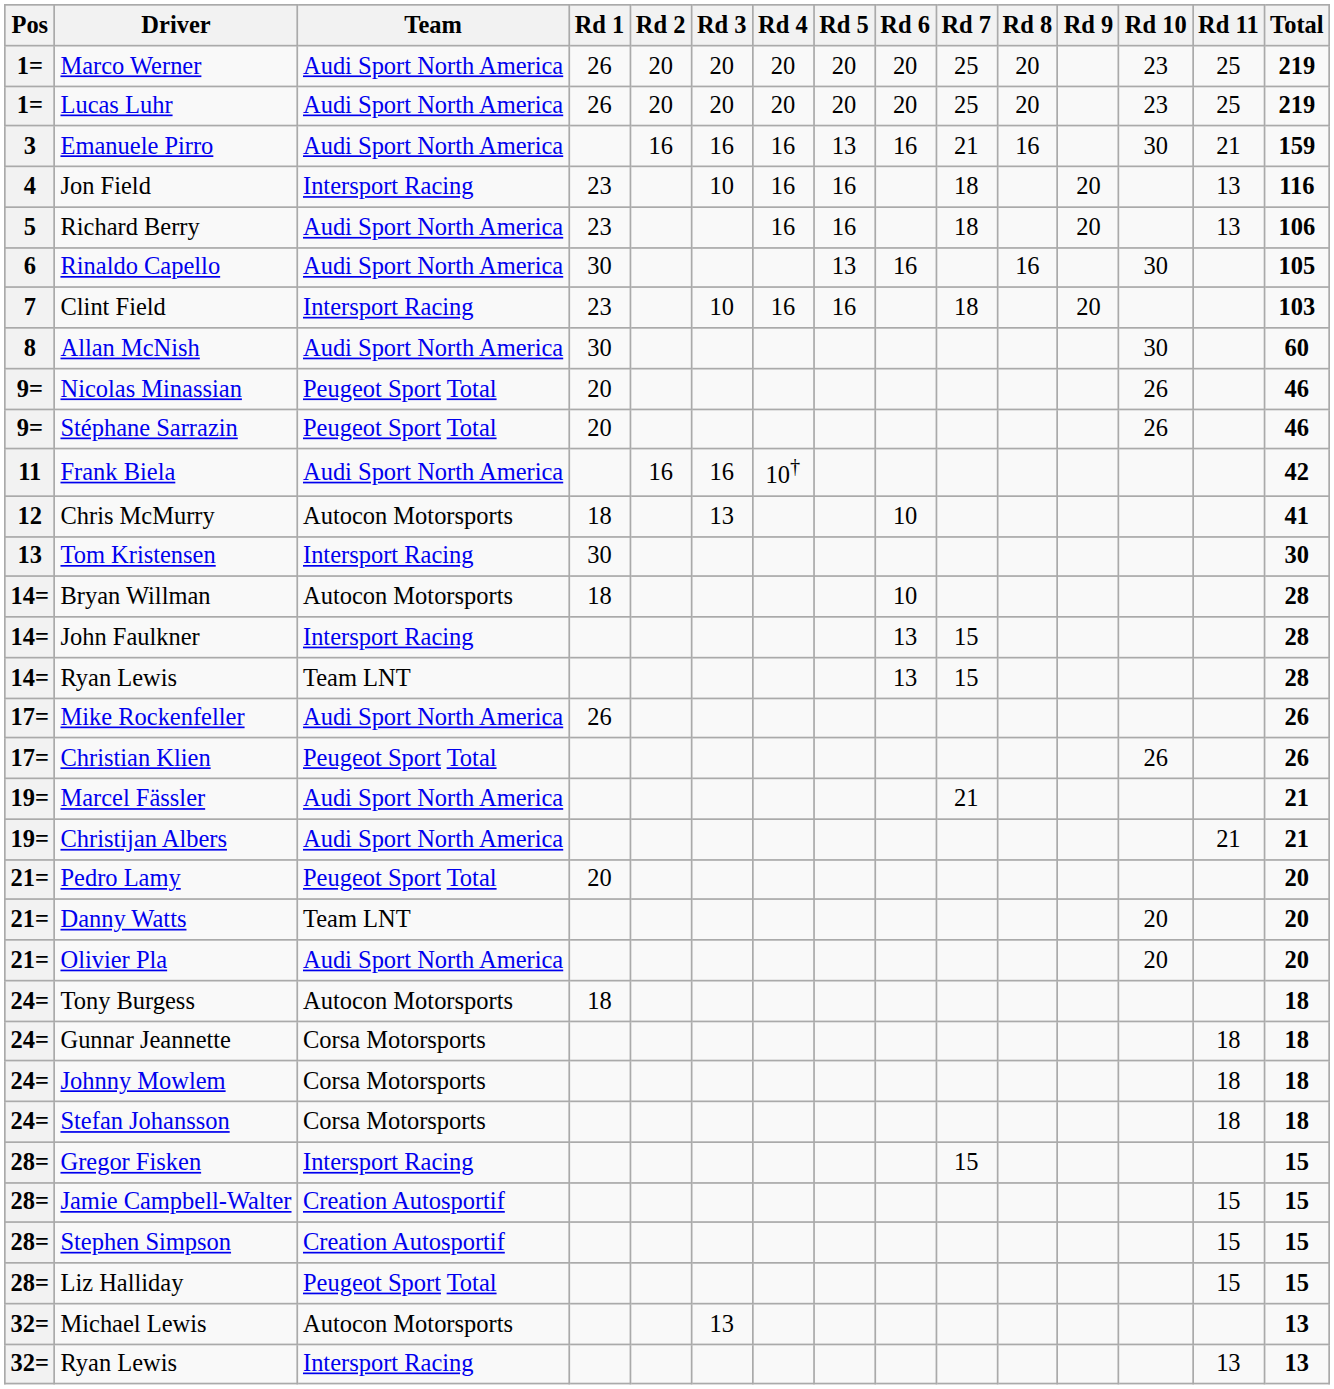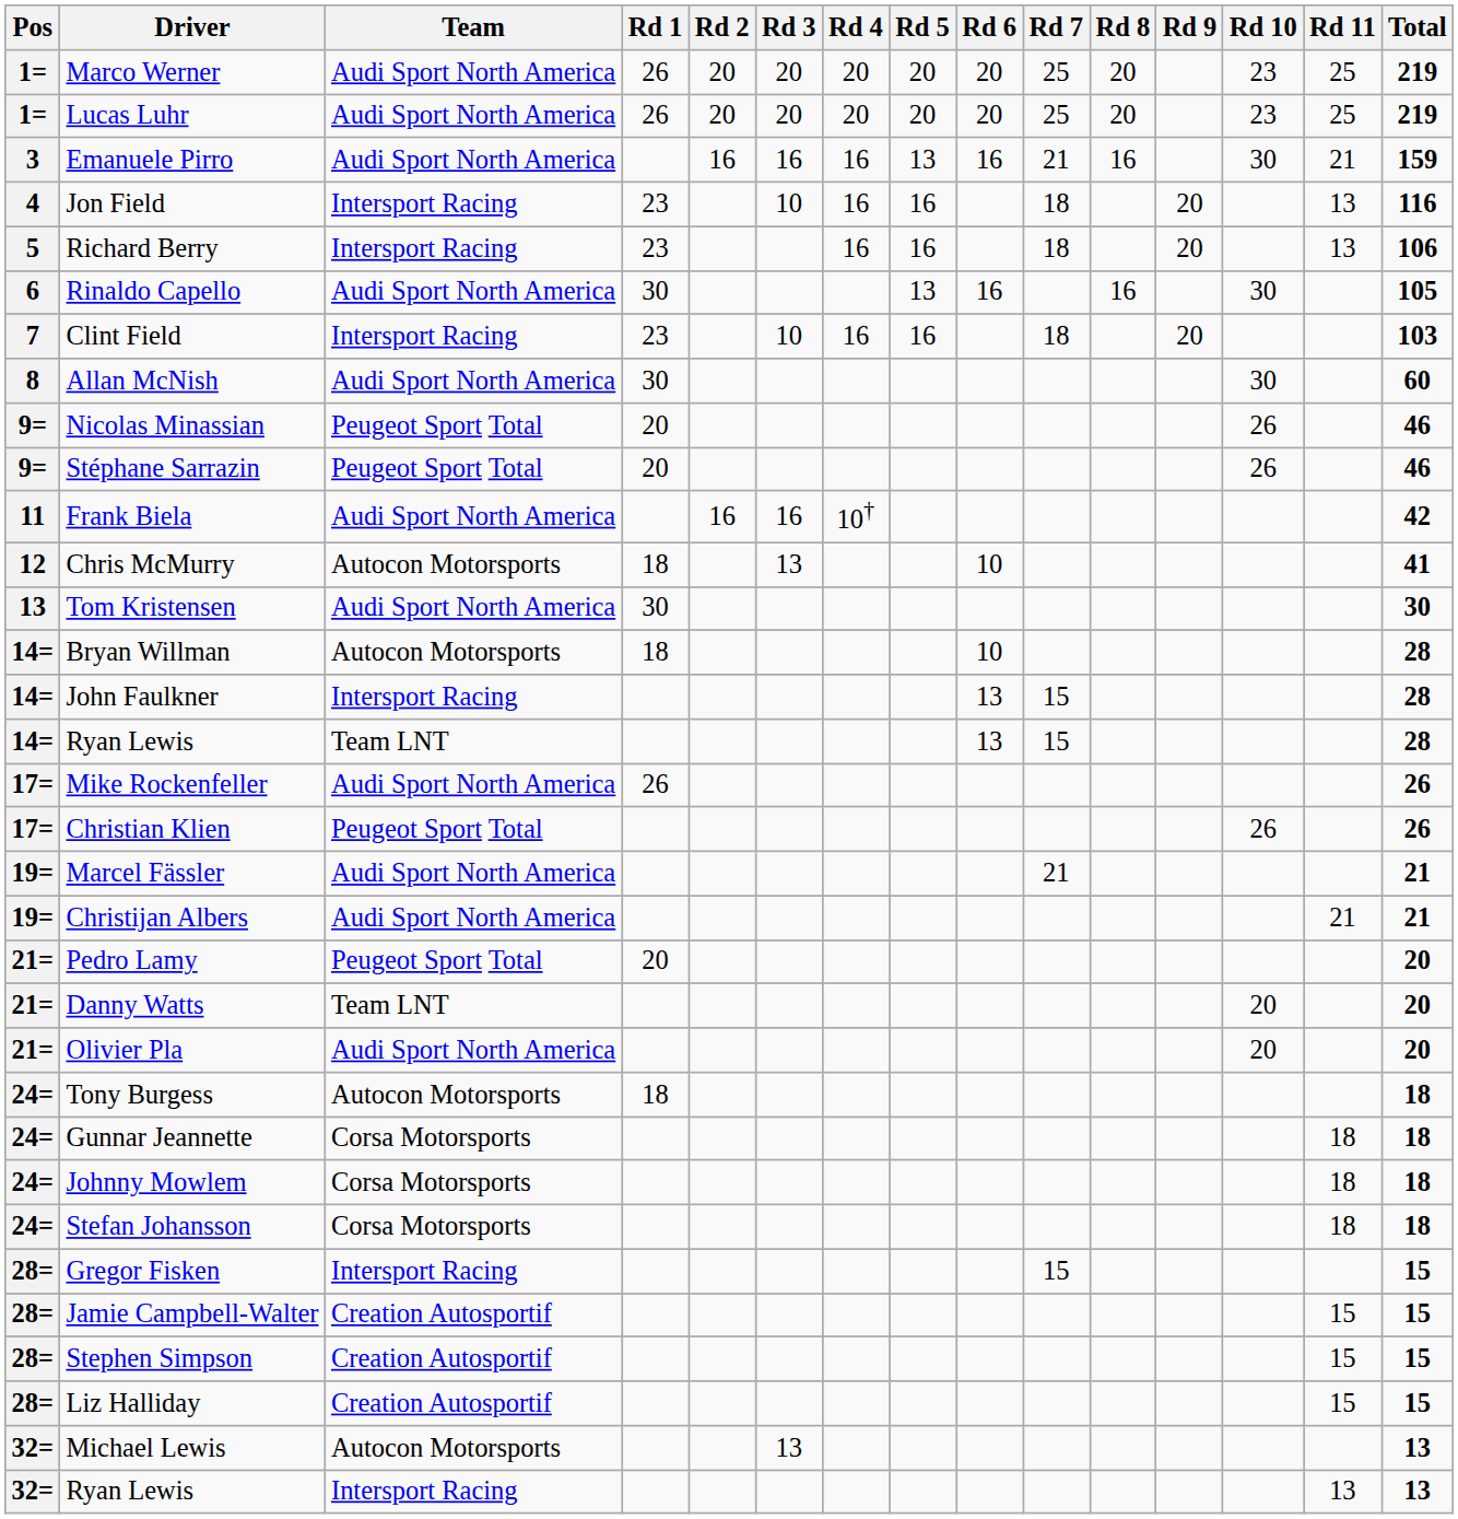 <table class="wikitable" style="font-size: 90%;">
 <tr>
 <th>Pos</th>
 <th>Driver</th>
 <th>Team</th>
 <th>Rd 1</th>
 <th>Rd 2</th>
 <th>Rd 3</th>
 <th>Rd 4</th>
 <th>Rd 5</th>
 <th>Rd 6</th>
 <th>Rd 7</th>
 <th>Rd 8</th>
 <th>Rd 9</th>
 <th>Rd 10</th>
 <th>Rd 11</th>
 <th>Total</th>
 </tr>
 <tr>
 <th>1=</th>
 <td> <a href='#'>Marco Werner</a></td>
 <td> <a href='#'>Audi Sport North America</a></td>
 <td align="center">26</td>
 <td align="center">20</td>
 <td align="center">20</td>
 <td align="center">20</td>
 <td align="center">20</td>
 <td align="center">20</td>
 <td align="center">25</td>
 <td align="center">20</td>
 <td></td>
 <td align="center">23</td>
 <td align="center">25</td>
 <td align="center"><strong>219</strong></td>
 </tr>
 <tr>
 <th>1=</th>
 <td> <a href='#'>Lucas Luhr</a></td>
 <td> <a href='#'>Audi Sport North America</a></td>
 <td align="center">26</td>
 <td align="center">20</td>
 <td align="center">20</td>
 <td align="center">20</td>
 <td align="center">20</td>
 <td align="center">20</td>
 <td align="center">25</td>
 <td align="center">20</td>
 <td></td>
 <td align="center">23</td>
 <td align="center">25</td>
 <td align="center"><strong>219</strong></td>
 </tr>
 <tr>
 <th>3</th>
 <td> <a href='#'>Emanuele Pirro</a></td>
 <td> <a href='#'>Audi Sport North America</a></td>
 <td></td>
 <td align="center">16</td>
 <td align="center">16</td>
 <td align="center">16</td>
 <td align="center">13</td>
 <td align="center">16</td>
 <td align="center">21</td>
 <td align="center">16</td>
 <td></td>
 <td align="center">30</td>
 <td align="center">21</td>
 <td align="center"><strong>159</strong></td>
 </tr>
 <tr>
 <th>4</th>
 <td> Jon Field</td>
 <td> <a href='#'>Intersport Racing</a></td>
 <td align="center">23</td>
 <td></td>
 <td align="center">10</td>
 <td align="center">16</td>
 <td align="center">16</td>
 <td></td>
 <td align="center">18</td>
 <td></td>
 <td align="center">20</td>
 <td></td>
 <td align="center">13</td>
 <td align="center"><strong>116</strong></td>
 </tr>
 <tr>
 <th>5</th>
 <td> Richard Berry</td>
-<td> <a href='#'>Audi Sport North America</a></td>
+<td> <a href='#'>Intersport Racing</a></td>
 <td align="center">23</td>
 <td></td>
 <td></td>
 <td align="center">16</td>
 <td align="center">16</td>
 <td></td>
 <td align="center">18</td>
 <td></td>
 <td align="center">20</td>
 <td></td>
 <td align="center">13</td>
 <td align="center"><strong>106</strong></td>
 </tr>
 <tr>
 <th>6</th>
 <td> <a href='#'>Rinaldo Capello</a></td>
 <td> <a href='#'>Audi Sport North America</a></td>
 <td align="center">30</td>
 <td></td>
 <td></td>
 <td></td>
 <td align="center">13</td>
 <td align="center">16</td>
 <td></td>
 <td align="center">16</td>
 <td></td>
 <td align="center">30</td>
 <td></td>
 <td align="center"><strong>105</strong></td>
 </tr>
 <tr>
 <th>7</th>
 <td> Clint Field</td>
 <td> <a href='#'>Intersport Racing</a></td>
 <td align="center">23</td>
 <td></td>
 <td align="center">10</td>
 <td align="center">16</td>
 <td align="center">16</td>
 <td></td>
 <td align="center">18</td>
 <td></td>
 <td align="center">20</td>
 <td></td>
 <td></td>
 <td align="center"><strong>103</strong></td>
 </tr>
 <tr>
 <th>8</th>
 <td> <a href='#'>Allan McNish</a></td>
 <td> <a href='#'>Audi Sport North America</a></td>
 <td align="center">30</td>
 <td></td>
 <td></td>
 <td></td>
 <td></td>
 <td></td>
 <td></td>
 <td></td>
 <td></td>
 <td align="center">30</td>
 <td></td>
 <td align="center"><strong>60</strong></td>
 </tr>
 <tr>
 <th>9=</th>
 <td> <a href='#'>Nicolas Minassian</a></td>
 <td> <a href='#'>Peugeot Sport</a> <a href='#'>Total</a></td>
 <td align="center">20</td>
 <td></td>
 <td></td>
 <td></td>
 <td></td>
 <td></td>
 <td></td>
 <td></td>
 <td></td>
 <td align="center">26</td>
 <td></td>
 <td align="center"><strong>46</strong></td>
 </tr>
 <tr>
 <th>9=</th>
 <td> <a href='#'>Stéphane Sarrazin</a></td>
 <td> <a href='#'>Peugeot Sport</a> <a href='#'>Total</a></td>
 <td align="center">20</td>
 <td></td>
 <td></td>
 <td></td>
 <td></td>
 <td></td>
 <td></td>
 <td></td>
 <td></td>
 <td align="center">26</td>
 <td></td>
 <td align="center"><strong>46</strong></td>
 </tr>
 <tr>
 <th>11</th>
 <td> <a href='#'>Frank Biela</a></td>
 <td> <a href='#'>Audi Sport North America</a></td>
 <td></td>
 <td align="center">16</td>
 <td align="center">16</td>
 <td align="center">10<sup>†</sup></td>
 <td></td>
 <td></td>
 <td></td>
 <td></td>
 <td></td>
 <td></td>
 <td></td>
 <td align="center"><strong>42</strong></td>
 </tr>
 <tr>
 <th>12</th>
 <td> Chris McMurry</td>
 <td> Autocon Motorsports</td>
 <td align="center">18</td>
 <td></td>
 <td align="center">13</td>
 <td></td>
 <td></td>
 <td align="center">10</td>
 <td></td>
 <td></td>
 <td></td>
 <td></td>
 <td></td>
 <td align="center"><strong>41</strong></td>
 </tr>
 <tr>
 <th>13</th>
 <td> <a href='#'>Tom Kristensen</a></td>
-<td> <a href='#'>Intersport Racing</a></td>
+<td> <a href='#'>Audi Sport North America</a></td>
 <td align="center">30</td>
 <td></td>
 <td></td>
 <td></td>
 <td></td>
 <td></td>
 <td></td>
 <td></td>
 <td></td>
 <td></td>
 <td></td>
 <td align="center"><strong>30</strong></td>
 </tr>
 <tr>
 <th>14=</th>
 <td> Bryan Willman</td>
 <td> Autocon Motorsports</td>
 <td align="center">18</td>
 <td></td>
 <td></td>
 <td></td>
 <td></td>
 <td align="center">10</td>
 <td></td>
 <td></td>
 <td></td>
 <td></td>
 <td></td>
 <td align="center"><strong>28</strong></td>
 </tr>
 <tr>
 <th>14=</th>
 <td> John Faulkner</td>
 <td> <a href='#'>Intersport Racing</a></td>
 <td></td>
 <td></td>
 <td></td>
 <td></td>
 <td></td>
 <td align="center">13</td>
 <td align="center">15</td>
 <td></td>
 <td></td>
 <td></td>
 <td></td>
 <td align="center"><strong>28</strong></td>
 </tr>
 <tr>
 <th>14=</th>
 <td> Ryan Lewis</td>
 <td> Team LNT</td>
 <td></td>
 <td></td>
 <td></td>
 <td></td>
 <td></td>
 <td align="center">13</td>
 <td align="center">15</td>
 <td></td>
 <td></td>
 <td></td>
 <td></td>
 <td align="center"><strong>28</strong></td>
 </tr>
 <tr>
 <th>17=</th>
 <td> <a href='#'>Mike Rockenfeller</a></td>
 <td> <a href='#'>Audi Sport North America</a></td>
 <td align="center">26</td>
 <td></td>
 <td></td>
 <td></td>
 <td></td>
 <td></td>
 <td></td>
 <td></td>
 <td></td>
 <td></td>
 <td></td>
 <td align="center"><strong>26</strong></td>
 </tr>
 <tr>
 <th>17=</th>
 <td> <a href='#'>Christian Klien</a></td>
 <td> <a href='#'>Peugeot Sport</a> <a href='#'>Total</a></td>
 <td></td>
 <td></td>
 <td></td>
 <td></td>
 <td></td>
 <td></td>
 <td></td>
 <td></td>
 <td></td>
 <td align="center">26</td>
 <td></td>
 <td align="center"><strong>26</strong></td>
 </tr>
 <tr>
 <th>19=</th>
 <td> <a href='#'>Marcel Fässler</a></td>
 <td> <a href='#'>Audi Sport North America</a></td>
 <td></td>
 <td></td>
 <td></td>
 <td></td>
 <td></td>
 <td></td>
 <td align="center">21</td>
 <td></td>
 <td></td>
 <td></td>
 <td></td>
 <td align="center"><strong>21</strong></td>
 </tr>
 <tr>
 <th>19=</th>
 <td> <a href='#'>Christijan Albers</a></td>
 <td> <a href='#'>Audi Sport North America</a></td>
 <td></td>
 <td></td>
 <td></td>
 <td></td>
 <td></td>
 <td></td>
 <td></td>
 <td></td>
 <td></td>
 <td></td>
 <td align="center">21</td>
 <td align="center"><strong>21</strong></td>
 </tr>
 <tr>
 <th>21=</th>
 <td> <a href='#'>Pedro Lamy</a></td>
 <td> <a href='#'>Peugeot Sport</a> <a href='#'>Total</a></td>
 <td align="center">20</td>
 <td></td>
 <td></td>
 <td></td>
 <td></td>
 <td></td>
 <td></td>
 <td></td>
 <td></td>
 <td></td>
 <td></td>
 <td align="center"><strong>20</strong></td>
 </tr>
 <tr>
 <th>21=</th>
 <td> <a href='#'>Danny Watts</a></td>
 <td> Team LNT</td>
 <td></td>
 <td></td>
 <td></td>
 <td></td>
 <td></td>
 <td></td>
 <td></td>
 <td></td>
 <td></td>
 <td align="center">20</td>
 <td></td>
 <td align="center"><strong>20</strong></td>
 </tr>
 <tr>
 <th>21=</th>
 <td> <a href='#'>Olivier Pla</a></td>
 <td> <a href='#'>Audi Sport North America</a></td>
 <td></td>
 <td></td>
 <td></td>
 <td></td>
 <td></td>
 <td></td>
 <td></td>
 <td></td>
 <td></td>
 <td align="center">20</td>
 <td></td>
 <td align="center"><strong>20</strong></td>
 </tr>
 <tr>
 <th>24=</th>
 <td> Tony Burgess</td>
 <td> Autocon Motorsports</td>
 <td align="center">18</td>
 <td></td>
 <td></td>
 <td></td>
 <td></td>
 <td></td>
 <td></td>
 <td></td>
 <td></td>
 <td></td>
 <td></td>
 <td align="center"><strong>18</strong></td>
 </tr>
 <tr>
 <th>24=</th>
 <td> Gunnar Jeannette</td>
 <td> Corsa Motorsports</td>
 <td></td>
 <td></td>
 <td></td>
 <td></td>
 <td></td>
 <td></td>
 <td></td>
 <td></td>
 <td></td>
 <td></td>
 <td align="center">18</td>
 <td align="center"><strong>18</strong></td>
 </tr>
 <tr>
 <th>24=</th>
 <td> <a href='#'>Johnny Mowlem</a></td>
 <td> Corsa Motorsports</td>
 <td></td>
 <td></td>
 <td></td>
 <td></td>
 <td></td>
 <td></td>
 <td></td>
 <td></td>
 <td></td>
 <td></td>
 <td align="center">18</td>
 <td align="center"><strong>18</strong></td>
 </tr>
 <tr>
 <th>24=</th>
 <td> <a href='#'>Stefan Johansson</a></td>
 <td> Corsa Motorsports</td>
 <td></td>
 <td></td>
 <td></td>
 <td></td>
 <td></td>
 <td></td>
 <td></td>
 <td></td>
 <td></td>
 <td></td>
 <td align="center">18</td>
 <td align="center"><strong>18</strong></td>
 </tr>
 <tr>
 <th>28=</th>
 <td> <a href='#'>Gregor Fisken</a></td>
 <td> <a href='#'>Intersport Racing</a></td>
 <td></td>
 <td></td>
 <td></td>
 <td></td>
 <td></td>
 <td></td>
 <td align="center">15</td>
 <td></td>
 <td></td>
 <td></td>
 <td></td>
 <td align="center"><strong>15</strong></td>
 </tr>
 <tr>
 <th>28=</th>
 <td> <a href='#'>Jamie Campbell-Walter</a></td>
 <td> <a href='#'>Creation Autosportif</a></td>
 <td></td>
 <td></td>
 <td></td>
 <td></td>
 <td></td>
 <td></td>
 <td></td>
 <td></td>
 <td></td>
 <td></td>
 <td align="center">15</td>
 <td align="center"><strong>15</strong></td>
 </tr>
 <tr>
 <th>28=</th>
 <td> <a href='#'>Stephen Simpson</a></td>
 <td> <a href='#'>Creation Autosportif</a></td>
 <td></td>
 <td></td>
 <td></td>
 <td></td>
 <td></td>
 <td></td>
 <td></td>
 <td></td>
 <td></td>
 <td></td>
 <td align="center">15</td>
 <td align="center"><strong>15</strong></td>
 </tr>
 <tr>
 <th>28=</th>
 <td> Liz Halliday</td>
-<td> <a href='#'>Peugeot Sport</a> <a href='#'>Total</a></td>
+<td> <a href='#'>Creation Autosportif</a></td>
 <td></td>
 <td></td>
 <td></td>
 <td></td>
 <td></td>
 <td></td>
 <td></td>
 <td></td>
 <td></td>
 <td></td>
 <td align="center">15</td>
 <td align="center"><strong>15</strong></td>
 </tr>
 <tr>
 <th>32=</th>
 <td> Michael Lewis</td>
 <td> Autocon Motorsports</td>
 <td></td>
 <td></td>
 <td align="center">13</td>
 <td></td>
 <td></td>
 <td></td>
 <td></td>
 <td></td>
 <td></td>
 <td></td>
 <td></td>
 <td align="center"><strong>13</strong></td>
 </tr>
 <tr>
 <th>32=</th>
 <td> Ryan Lewis</td>
 <td> <a href='#'>Intersport Racing</a></td>
 <td></td>
 <td></td>
 <td></td>
 <td></td>
 <td></td>
 <td></td>
 <td></td>
 <td></td>
 <td></td>
 <td></td>
 <td align="center">13</td>
 <td align="center"><strong>13</strong></td>
 </tr>
 </table>
